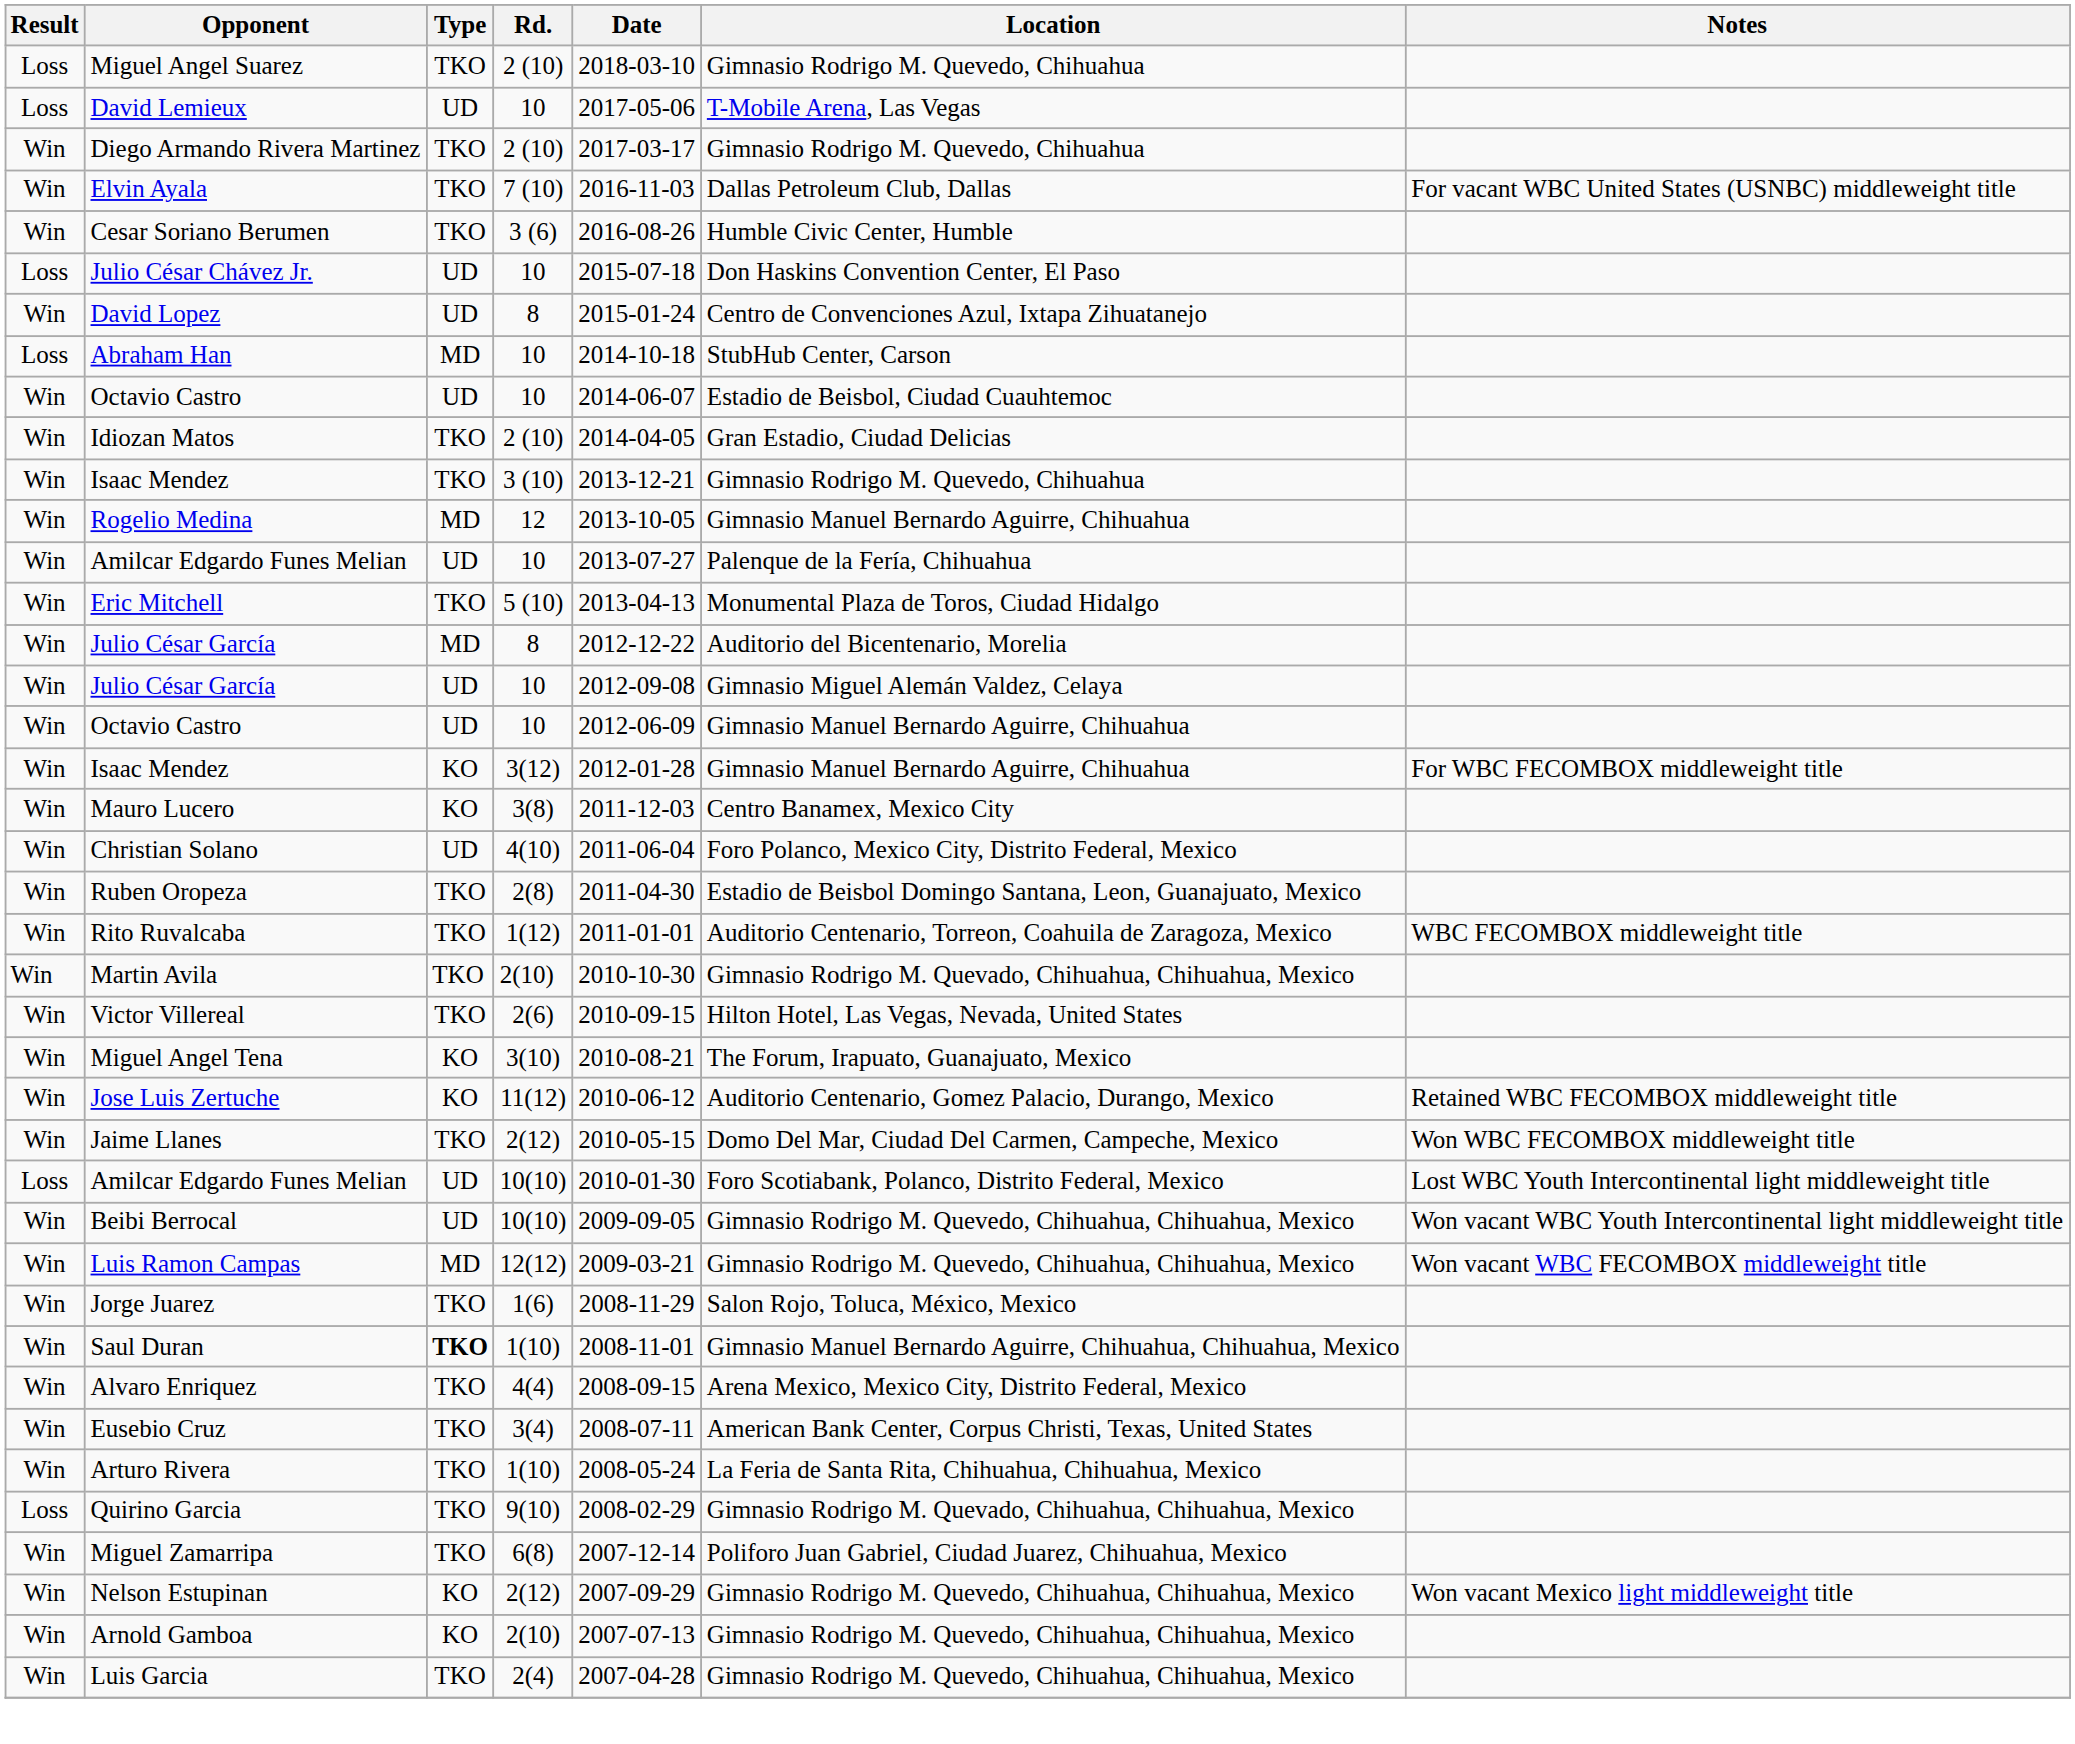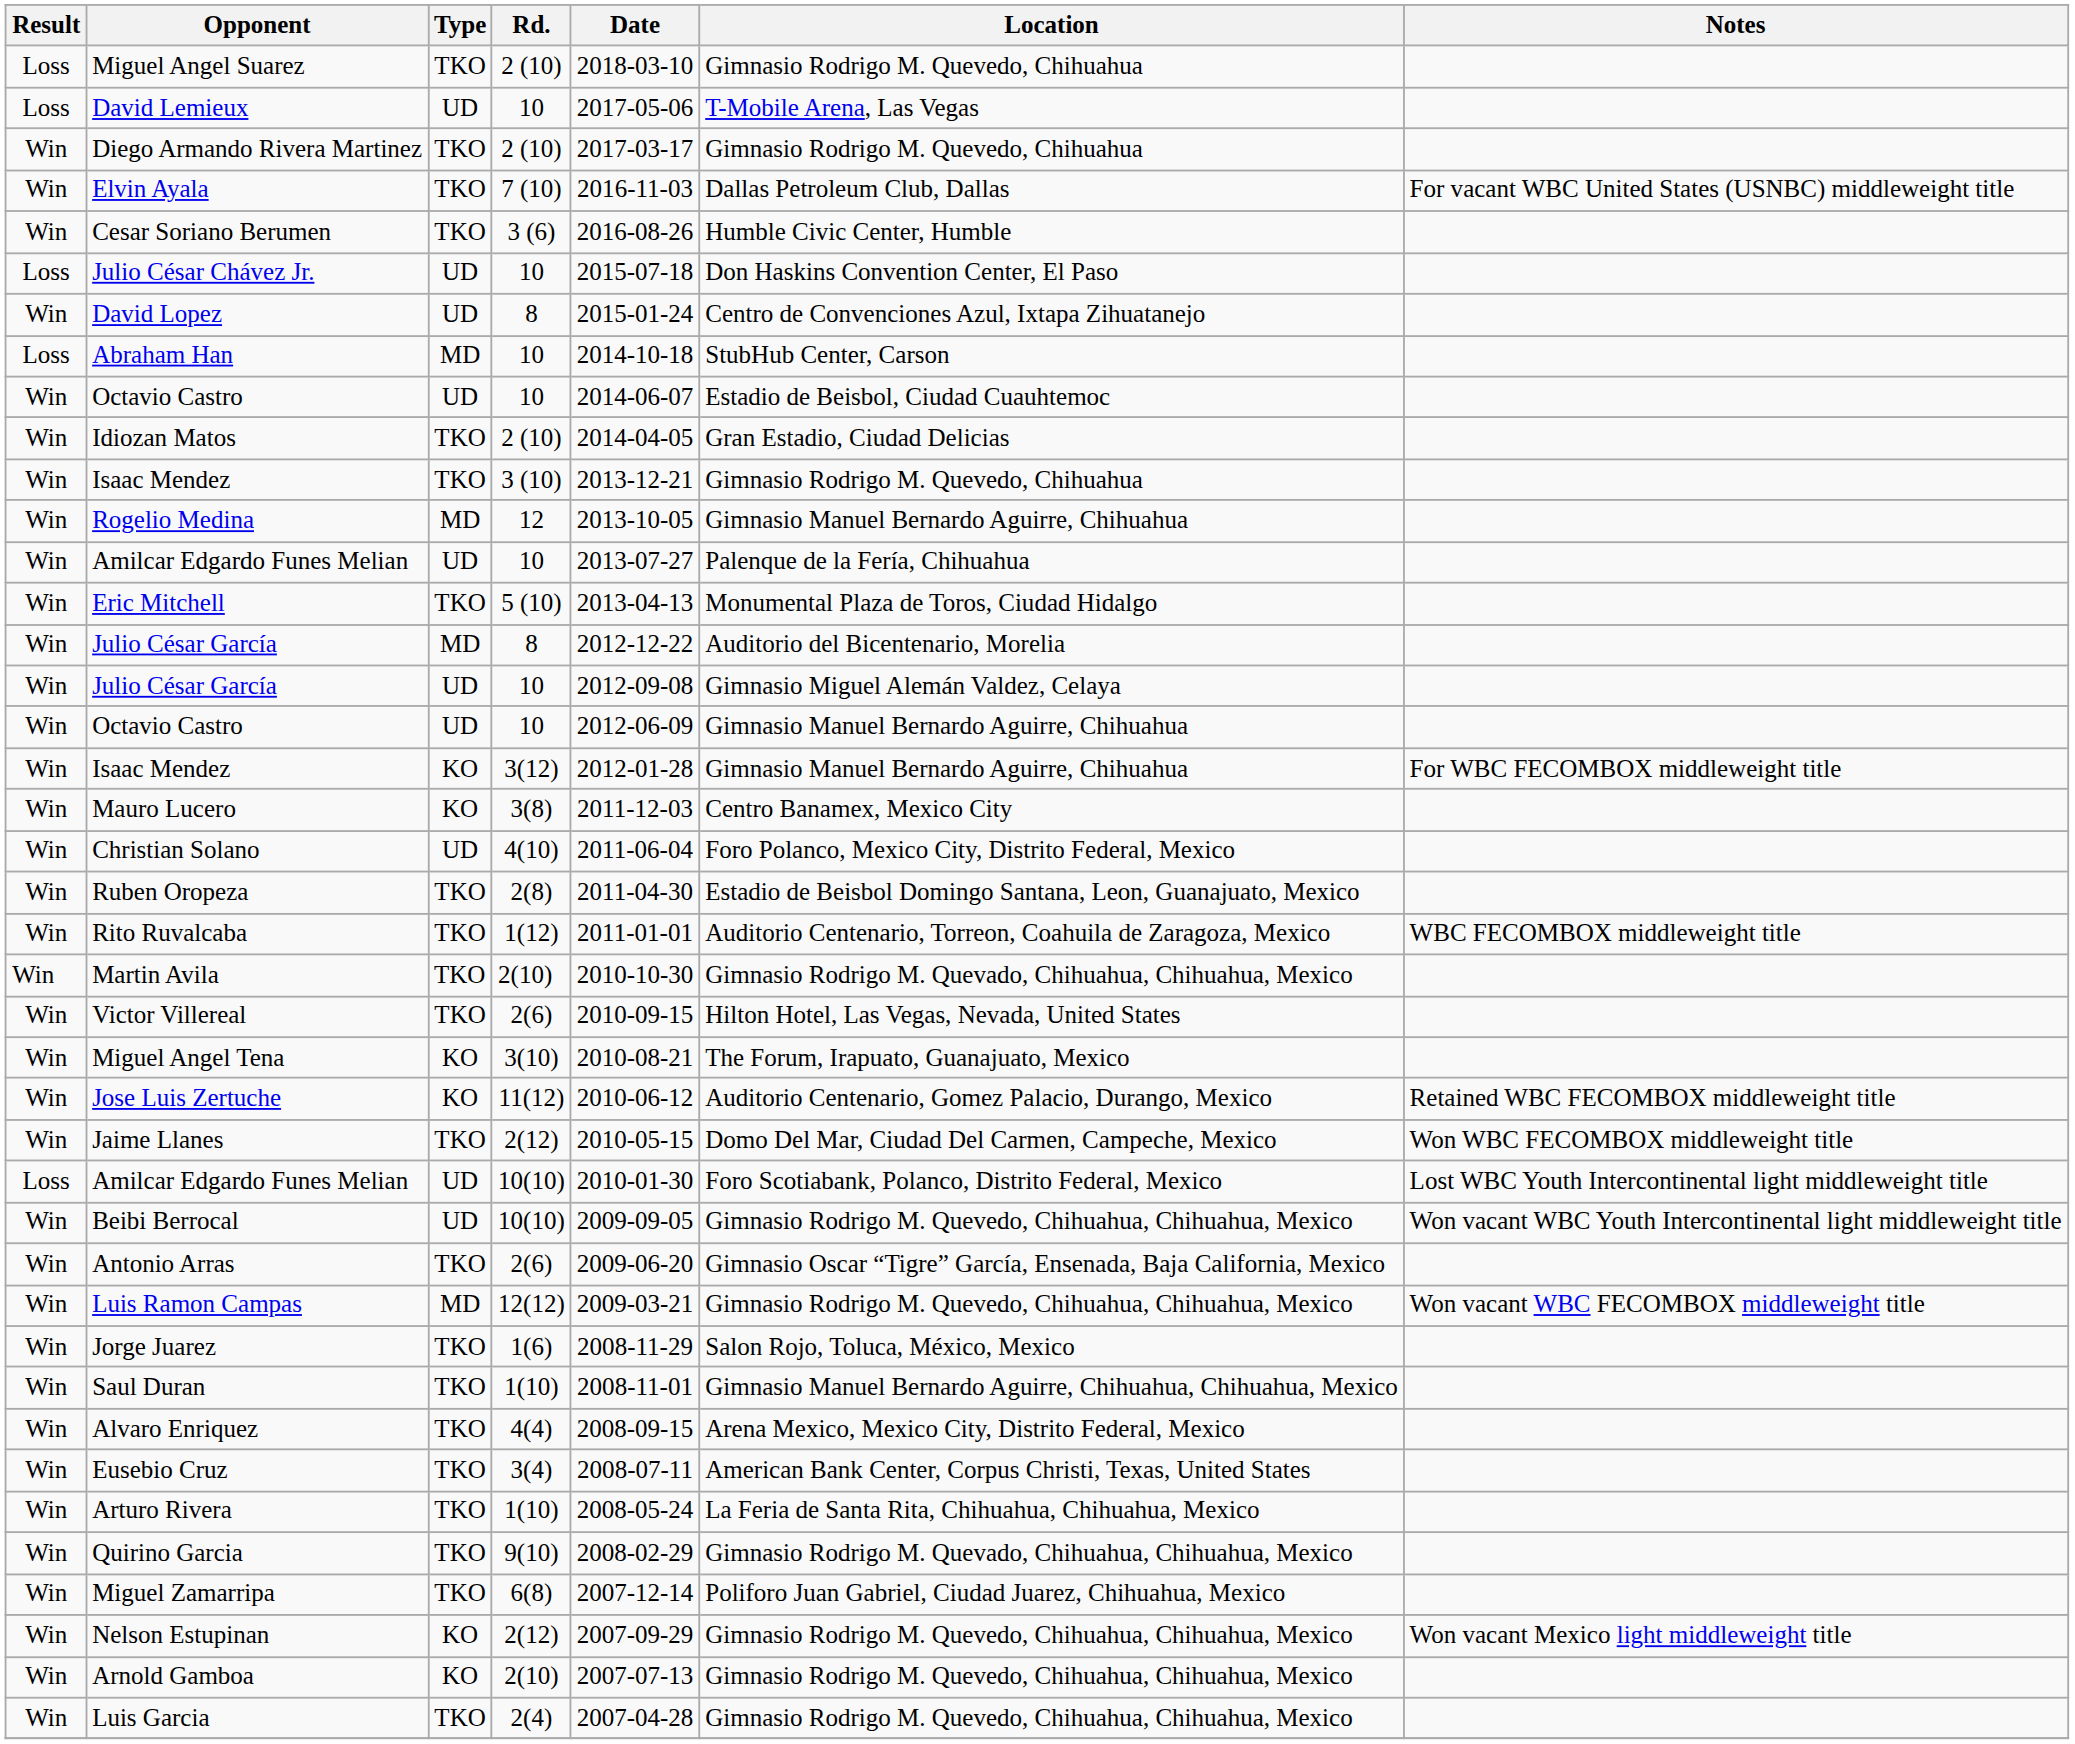 <table class=wikitable style="margin:0.5em auto; font-size:85%;">
 <tr>
 <th>Result</th>
 <th>Opponent</th>
 <th>Type</th>
 <th>Rd.</th>
 <th>Date</th>
 <th>Location</th>
 <th>Notes</th>
 </tr>
 <tr align=center>
 <td>Loss</td>
 <td align=left> Miguel Angel Suarez</td>
 <td>TKO</td>
 <td>2 (10)</td>
 <td>2018-03-10</td>
 <td align=left> Gimnasio Rodrigo M. Quevedo, Chihuahua</td>
 <td align=left></td>
 </tr>
 <tr align=center>
 <td>Loss</td>
 <td align=left> <a href='#'>David Lemieux</a></td>
 <td>UD</td>
 <td>10</td>
 <td>2017-05-06</td>
 <td align=left> <a href='#'>T-Mobile Arena</a>, Las Vegas</td>
 <td align=left></td>
 </tr>
 <tr align=center>
 <td>Win</td>
 <td align=left> Diego Armando Rivera Martinez</td>
 <td>TKO</td>
 <td>2 (10)</td>
 <td>2017-03-17</td>
 <td align=left> Gimnasio Rodrigo M. Quevedo, Chihuahua</td>
 <td align=left></td>
 </tr>
 <tr align=center>
 <td>Win</td>
 <td align=left> <a href='#'>Elvin Ayala</a></td>
 <td>TKO</td>
 <td>7 (10)</td>
 <td>2016-11-03</td>
 <td align=left> Dallas Petroleum Club, Dallas</td>
 <td align=left>For vacant WBC United States (USNBC) middleweight title</td>
 </tr>
 <tr align=center>
 <td>Win</td>
 <td align=left> Cesar Soriano Berumen</td>
 <td>TKO</td>
 <td>3 (6)</td>
 <td>2016-08-26</td>
 <td align=left> Humble Civic Center, Humble</td>
 <td align=left></td>
 </tr>
 <tr align=center>
 <td>Loss</td>
 <td align=left> <a href='#'>Julio César Chávez Jr.</a></td>
 <td>UD</td>
 <td>10</td>
 <td>2015-07-18</td>
 <td align=left> Don Haskins Convention Center, El Paso</td>
 <td align=left></td>
 </tr>
 <tr align=center>
 <td>Win</td>
 <td align=left> <a href='#'>David Lopez</a></td>
 <td>UD</td>
 <td>8</td>
 <td>2015-01-24</td>
 <td align=left> Centro de Convenciones Azul, Ixtapa Zihuatanejo</td>
 <td align=left></td>
 </tr>
 <tr align=center>
 <td>Loss</td>
 <td align=left> <a href='#'>Abraham Han</a></td>
 <td>MD</td>
 <td>10</td>
 <td>2014-10-18</td>
 <td align=left> StubHub Center, Carson</td>
 <td align=left></td>
 </tr>
 <tr align=center>
 <td>Win</td>
 <td align=left> Octavio Castro</td>
 <td>UD</td>
 <td>10</td>
 <td>2014-06-07</td>
 <td align=left> Estadio de Beisbol, Ciudad Cuauhtemoc</td>
 <td align=left></td>
 </tr>
 <tr align=center>
 <td>Win</td>
 <td align=left> Idiozan Matos</td>
 <td>TKO</td>
 <td>2 (10)</td>
 <td>2014-04-05</td>
 <td align=left> Gran Estadio, Ciudad Delicias</td>
 <td align=left></td>
 </tr>
 <tr align=center>
 <td>Win</td>
 <td align=left> Isaac Mendez</td>
 <td>TKO</td>
 <td>3 (10)</td>
 <td>2013-12-21</td>
 <td align=left> Gimnasio Rodrigo M. Quevedo, Chihuahua</td>
 <td align=left></td>
 </tr>
 <tr align=center>
 <td>Win</td>
 <td align=left> <a href='#'>Rogelio Medina</a></td>
 <td>MD</td>
 <td>12</td>
 <td>2013-10-05</td>
 <td align=left> Gimnasio Manuel Bernardo Aguirre, Chihuahua</td>
 <td align=left></td>
 </tr>
 <tr align=center>
 <td>Win</td>
 <td align=left> Amilcar Edgardo Funes Melian</td>
 <td>UD</td>
 <td>10</td>
 <td>2013-07-27</td>
 <td align=left> Palenque de la Fería, Chihuahua</td>
 <td align=left></td>
 </tr>
 <tr align=center>
 <td>Win</td>
 <td align=left> <a href='#'>Eric Mitchell</a></td>
 <td>TKO</td>
 <td>5 (10)</td>
 <td>2013-04-13</td>
 <td align=left> Monumental Plaza de Toros, Ciudad Hidalgo</td>
 <td align=left></td>
 </tr>
 <tr align=center>
 <td>Win</td>
 <td align=left> <a href='#'>Julio César García</a></td>
 <td>MD</td>
 <td>8</td>
 <td>2012-12-22</td>
 <td align=left> Auditorio del Bicentenario, Morelia</td>
 <td align=left></td>
 </tr>
 <tr align=center>
 <td>Win</td>
 <td align=left> <a href='#'>Julio César García</a></td>
 <td>UD</td>
 <td>10</td>
 <td>2012-09-08</td>
 <td align=left> Gimnasio Miguel Alemán Valdez, Celaya</td>
 <td align=left></td>
 </tr>
 <tr align=center>
 <td>Win</td>
 <td align=left> Octavio Castro</td>
 <td>UD</td>
 <td>10</td>
 <td>2012-06-09</td>
 <td align=left> Gimnasio Manuel Bernardo Aguirre, Chihuahua</td>
 <td align=left></td>
 </tr>
 <tr align=center>
 <td>Win</td>
 <td align=left> Isaac Mendez</td>
 <td>KO</td>
 <td>3(12)</td>
 <td>2012-01-28</td>
 <td align=left> Gimnasio Manuel Bernardo Aguirre, Chihuahua</td>
 <td align=left>For WBC FECOMBOX middleweight title</td>
 </tr>
 <tr align=center>
 <td>Win</td>
 <td align=left> Mauro Lucero</td>
 <td>KO</td>
 <td>3(8)</td>
 <td>2011-12-03</td>
 <td align=left> Centro Banamex, Mexico City</td>
 <td align=left></td>
 </tr>
 <tr align=center>
 <td>Win</td>
 <td align=left> Christian Solano</td>
 <td>UD</td>
 <td>4(10)</td>
 <td>2011-06-04</td>
 <td align=left> Foro Polanco, Mexico City, Distrito Federal, Mexico</td>
 <td align=left></td>
 </tr>
 <tr align=center>
 <td>Win</td>
 <td align=left> Ruben Oropeza</td>
 <td>TKO</td>
 <td>2(8)</td>
 <td>2011-04-30</td>
 <td align=left> Estadio de Beisbol Domingo Santana, Leon, Guanajuato, Mexico</td>
 <td align=left></td>
 </tr>
 <tr align=center>
 <td>Win</td>
 <td align=left> Rito Ruvalcaba</td>
 <td>TKO</td>
 <td>1(12)</td>
 <td>2011-01-01</td>
 <td align=left> Auditorio Centenario, Torreon, Coahuila de Zaragoza, Mexico</td>
 <td align=left>WBC FECOMBOX middleweight title</td>
 </tr>
 <tr align=center| WBC FECOMBOX middleweight title>
 <td>Win</td>
 <td align=left> Martin Avila</td>
 <td>TKO</td>
 <td>2(10)</td>
 <td>2010-10-30</td>
 <td align=left> Gimnasio Rodrigo M. Quevado, Chihuahua, Chihuahua, Mexico</td>
 <td align=left></td>
 </tr>
 <tr align=center>
 <td>Win</td>
 <td align=left> Victor Villereal</td>
 <td>TKO</td>
 <td>2(6)</td>
 <td>2010-09-15</td>
 <td align=left> Hilton Hotel, Las Vegas, Nevada, United States</td>
 <td align=left></td>
 </tr>
 <tr align=center>
 <td>Win</td>
 <td align=left> Miguel Angel Tena</td>
 <td>KO</td>
 <td>3(10)</td>
 <td>2010-08-21</td>
 <td align=left> The Forum, Irapuato, Guanajuato, Mexico</td>
 <td align=left></td>
 </tr>
 <tr align=center>
 <td>Win</td>
 <td align=left> <a href='#'>Jose Luis Zertuche</a></td>
 <td>KO</td>
 <td>11(12)</td>
 <td>2010-06-12</td>
 <td align=left> Auditorio Centenario, Gomez Palacio, Durango, Mexico</td>
 <td align=left>Retained WBC FECOMBOX middleweight title</td>
 </tr>
 <tr align=center>
 <td>Win</td>
 <td align=left> Jaime Llanes</td>
 <td>TKO</td>
 <td>2(12)</td>
 <td>2010-05-15</td>
 <td align=left> Domo Del Mar, Ciudad Del Carmen, Campeche, Mexico</td>
 <td align=left>Won WBC FECOMBOX middleweight title</td>
 </tr>
 <tr align=center>
 <td>Loss</td>
 <td align=left> Amilcar Edgardo Funes Melian</td>
 <td>UD</td>
 <td>10(10)</td>
 <td>2010-01-30</td>
 <td align=left> Foro Scotiabank, Polanco, Distrito Federal, Mexico</td>
 <td align=left>Lost WBC Youth Intercontinental light middleweight title</td>
 </tr>
 <tr align=center>
 <td>Win</td>
 <td align=left> Beibi Berrocal</td>
 <td>UD</td>
 <td>10(10)</td>
 <td>2009-09-05</td>
 <td align=left> Gimnasio Rodrigo M. Quevedo, Chihuahua, Chihuahua, Mexico</td>
 <td align=left>Won vacant WBC Youth Intercontinental light middleweight title</td>
 </tr>
 <tr align=center>
 <td>Win</td>
+<td align=left> Antonio Arras</td>
+<td>TKO</td>
+<td>2(6)</td>
+<td>2009-06-20</td>
+<td align=left> Gimnasio Oscar “Tigre” García, Ensenada, Baja California, Mexico</td>
+<td align=left></td>
+</tr>
+<tr align=center>
+<td>Win</td>
 <td align=left> <a href='#'>Luis Ramon Campas</a></td>
 <td>MD</td>
 <td>12(12)</td>
 <td>2009-03-21</td>
 <td align=left> Gimnasio Rodrigo M. Quevedo, Chihuahua, Chihuahua, Mexico</td>
 <td align=left>Won vacant <a href='#'>WBC</a> FECOMBOX <a href='#'>middleweight</a> title</td>
 </tr>
 <tr align=center>
 <td>Win</td>
 <td align=left> Jorge Juarez</td>
 <td>TKO</td>
 <td>1(6)</td>
 <td>2008-11-29</td>
 <td align=left> Salon Rojo, Toluca, México, Mexico</td>
 <td align=left></td>
 </tr>
 <tr align=center>
 <td>Win</td>
 <td align=left> Saul Duran</td>
-<td><strong>TKO</strong></td>
+<td>TKO</td>
 <td>1(10)</td>
 <td>2008-11-01</td>
 <td align=left> Gimnasio Manuel Bernardo Aguirre, Chihuahua, Chihuahua, Mexico</td>
 <td align=left></td>
 </tr>
 <tr align=center>
 <td>Win</td>
 <td align=left> Alvaro Enriquez</td>
 <td>TKO</td>
 <td>4(4)</td>
 <td>2008-09-15</td>
 <td align=left> Arena Mexico, Mexico City, Distrito Federal, Mexico</td>
 <td align=left></td>
 </tr>
 <tr align=center>
 <td>Win</td>
 <td align=left> Eusebio Cruz</td>
 <td>TKO</td>
 <td>3(4)</td>
 <td>2008-07-11</td>
 <td align=left> American Bank Center, Corpus Christi, Texas, United States</td>
 <td align=left></td>
 </tr>
 <tr align=center>
 <td>Win</td>
 <td align=left> Arturo Rivera</td>
 <td>TKO</td>
 <td>1(10)</td>
 <td>2008-05-24</td>
 <td align=left> La Feria de Santa Rita, Chihuahua, Chihuahua, Mexico</td>
 <td align=left></td>
 </tr>
 <tr align=center>
-<td>Loss</td>
+<td>Win</td>
 <td align=left> Quirino Garcia</td>
 <td>TKO</td>
 <td>9(10)</td>
 <td>2008-02-29</td>
 <td align=left> Gimnasio Rodrigo M. Quevado, Chihuahua, Chihuahua, Mexico</td>
 <td align=left></td>
 </tr>
 <tr align=center>
 <td>Win</td>
 <td align=left> Miguel Zamarripa</td>
 <td>TKO</td>
 <td>6(8)</td>
 <td>2007-12-14</td>
 <td align=left> Poliforo Juan Gabriel, Ciudad Juarez, Chihuahua, Mexico</td>
 <td align=left></td>
 </tr>
 <tr align=center>
 <td>Win</td>
 <td align=left> Nelson Estupinan</td>
 <td>KO</td>
 <td>2(12)</td>
 <td>2007-09-29</td>
 <td align=left> Gimnasio Rodrigo M. Quevedo, Chihuahua, Chihuahua, Mexico</td>
 <td align=left>Won vacant Mexico <a href='#'>light middleweight</a> title</td>
 </tr>
 <tr align=center>
 <td>Win</td>
 <td align=left> Arnold Gamboa</td>
 <td>KO</td>
 <td>2(10)</td>
 <td>2007-07-13</td>
 <td align=left> Gimnasio Rodrigo M. Quevedo, Chihuahua, Chihuahua, Mexico</td>
 <td align=left></td>
 </tr>
 <tr align=center>
 <td>Win</td>
 <td align=left> Luis Garcia</td>
 <td>TKO</td>
 <td>2(4)</td>
 <td>2007-04-28</td>
 <td align=left> Gimnasio Rodrigo M. Quevedo, Chihuahua, Chihuahua, Mexico</td>
 <td align=left></td>
 </tr>
 <tr align=center>
 </tr>
 </table>
